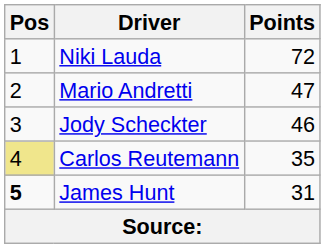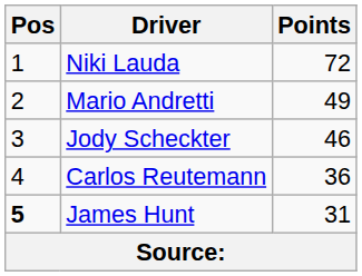 <table class="wikitable" style="font-size: 95%;">
 <tr>
 <th>Pos</th>
 <th>Driver</th>
 <th>Points</th>
 </tr>
 <tr>
 <td>1</td>
 <td> <a href='#'>Niki Lauda</a></td>
 <td align="right">72</td>
 </tr>
 <tr>
 <td>2</td>
 <td> <a href='#'>Mario Andretti</a></td>
-<td align="right">47</td>
+<td align="right">49</td>
 </tr>
 <tr>
 <td>3</td>
 <td> <a href='#'>Jody Scheckter</a></td>
 <td align="right">46</td>
 </tr>
 <tr>
-<td style="background: khaki;">4</td>
+<td>4</td>
 <td> <a href='#'>Carlos Reutemann</a></td>
-<td align="right">35</td>
+<td align="right">36</td>
 </tr>
 <tr>
 <td><strong>5</strong></td>
 <td> <a href='#'>James Hunt</a></td>
 <td align="right">31</td>
 </tr>
 <tr>
 <th colspan=4>Source:</th>
 </tr>
 </table>
